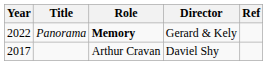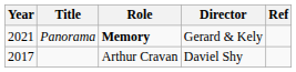 <table class="wikitable sortable">
 <tr>
 <th>Year</th>
 <th>Title</th>
 <th>Role</th>
 <th>Director</th>
 <th class="unsortable">Ref</th>
 </tr>
 <tr>
-<td>2022</td>
+<td>2021</td>
 <td><em>Panorama</em></td>
 <td><strong>Memory</strong></td>
 <td>Gerard & Kely</td>
 <td></td>
 </tr>
 <tr>
 <td>2017</td>
 <td><em></em></td>
 <td>Arthur Cravan</td>
 <td>Daviel Shy</td>
 <td></td>
 </tr>
 </table>
